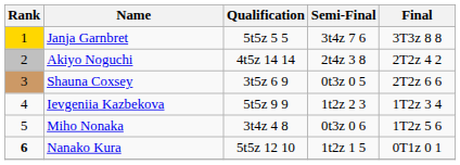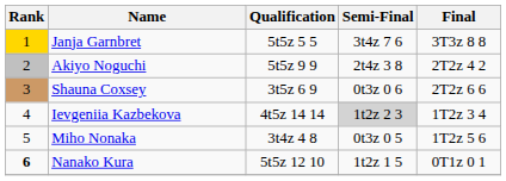 <table class="wikitable sortable" style="text-align:center">
 <tr>
 <th>Rank</th>
 <th width = "200">Name</th>
 <th colspan="1" rowspan="1">Qualification</th>
 <th colspan="1" rowspan="1">Semi-Final</th>
 <th width = "80">Final</th>
 </tr>
 <tr>
 <td align="center" style="background: gold">1</td>
 <td align="left"> <a href='#'>Janja Garnbret</a></td>
 <td>5t5z 5 5</td>
 <td>3t4z 7 6</td>
 <td align="center">3T3z 8 8</td>
 </tr>
 <tr>
 <td align="center" style="background: silver">2</td>
 <td align="left"> <a href='#'>Akiyo Noguchi</a></td>
-<td>4t5z 14 14</td>
+<td>5t5z 9 9</td>
 <td>2t4z 3 8</td>
 <td align="center">2T2z 4 2</td>
 </tr>
 <tr>
 <td align="center" style="background: #cc9966">3</td>
 <td align="left"> <a href='#'>Shauna Coxsey</a></td>
 <td>3t5z 6 9</td>
-<td>0t3z 0 5</td>
+<td>0t3z 0 6</td>
 <td align="center">2T2z 6 6</td>
 </tr>
 <tr>
 <td align="center">4</td>
 <td align="left"> <a href='#'>Ievgeniia Kazbekova</a></td>
-<td>5t5z 9 9</td>
-<td>1t2z 2 3</td>
+<td>4t5z 14 14</td>
+<td style="background: lightgrey;">1t2z 2 3</td>
 <td align="center">1T2z 3 4</td>
 </tr>
 <tr>
 <td align="center">5</td>
 <td align="left"> <a href='#'>Miho Nonaka</a></td>
 <td>3t4z 4 8</td>
-<td>0t3z 0 6</td>
+<td>0t3z 0 5</td>
 <td align="center">1T2z 5 6</td>
 </tr>
 <tr>
 <td align="center"><strong>6</strong></td>
 <td align="left"> <a href='#'>Nanako Kura</a></td>
 <td>5t5z 12 10</td>
 <td>1t2z 1 5</td>
 <td align="center">0T1z 0 1</td>
 </tr>
 <tr>
 </tr>
 </table>
